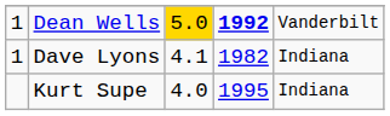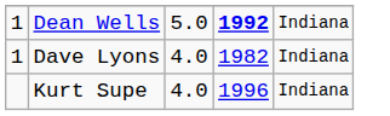 <table class="wikitable">
 <tr>
 </tr>
 <tr>
 <td>1</td>
 <td><a href='#'>Dean Wells</a></td>
-<td style="background: gold;">5.0</td>
+<td>5.0</td>
 <td><strong><a href='#'>1992</a></strong></td>
-<td style="font-size:80%;">Vanderbilt</td>
+<td style="font-size:80%;">Indiana</td>
 </tr>
 <tr>
 <td>1</td>
 <td>Dave Lyons</td>
-<td>4.1</td>
+<td>4.0</td>
 <td><a href='#'>1982</a></td>
 <td style="font-size:80%;">Indiana</td>
 </tr>
 <tr>
 <td></td>
 <td>Kurt Supe</td>
 <td>4.0</td>
-<td><a href='#'>1995</a></td>
+<td><a href='#'>1996</a></td>
 <td style="font-size:80%;">Indiana</td>
 </tr>
 </table>
